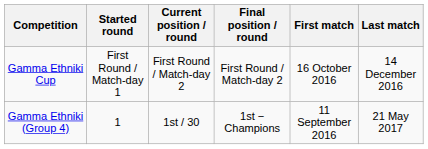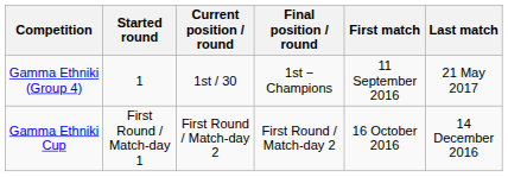 <table class="wikitable" style="text-align:center">
 <tr>
 <th>Competition</th>
 <th>Started round</th>
 <th>Current<br>position / round</th>
 <th>Final<br>position / round</th>
 <th>First match</th>
 <th>Last match</th>
 </tr>
 <tr>
+<td><a href='#'>Gamma Ethniki (Group 4)</a></td>
+<td>1</td>
+<td>1st / 30</td>
+<td>1st − Champions</td>
+<td>11 September 2016</td>
+<td>21 May 2017</td>
+</tr>
+<tr>
 <td><a href='#'>Gamma Ethniki Cup</a></td>
 <td>First Round / Match-day 1</td>
 <td>First Round / Match-day 2</td>
 <td>First Round / Match-day 2</td>
 <td>16 October 2016</td>
 <td>14 December 2016</td>
 </tr>
-<tr>
-<td><a href='#'>Gamma Ethniki (Group 4)</a></td>
-<td>1</td>
-<td>1st / 30</td>
-<td>1st − Champions</td>
-<td>11 September 2016</td>
-<td>21 May 2017</td>
-</tr>
 </table>
